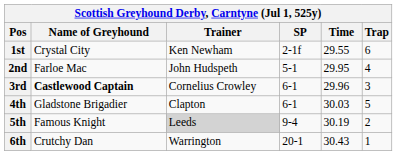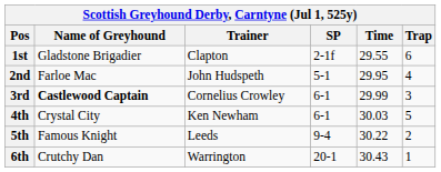 <table class="wikitable">
 <tr>
 <th colspan="6"><a href='#'>Scottish Greyhound Derby</a>, <a href='#'>Carntyne</a> (Jul 1, 525y)</th>
 </tr>
 <tr>
 <th width=30>Pos</th>
 <th width=180>Name of Greyhound</th>
 <th width=150>Trainer</th>
 <th width=50>SP</th>
 <th width=50>Time</th>
 <th width=30>Trap</th>
 </tr>
 <tr>
 <th>1st</th>
-<td>Crystal City</td>
-<td>Ken Newham</td>
+<td>Gladstone Brigadier</td>
+<td>Clapton</td>
 <td>2-1f</td>
 <td>29.55</td>
 <td>6</td>
 </tr>
 <tr>
 <th>2nd</th>
 <td>Farloe Mac</td>
 <td>John Hudspeth</td>
 <td>5-1</td>
 <td>29.95</td>
 <td>4</td>
 </tr>
 <tr>
 <th>3rd</th>
 <td><strong>Castlewood Captain</strong></td>
 <td>Cornelius Crowley</td>
 <td>6-1</td>
-<td>29.96</td>
+<td>29.99</td>
 <td>3</td>
 </tr>
 <tr>
 <th>4th</th>
-<td>Gladstone Brigadier</td>
-<td>Clapton</td>
+<td>Crystal City</td>
+<td>Ken Newham</td>
 <td>6-1</td>
 <td>30.03</td>
 <td>5</td>
 </tr>
 <tr>
 <th>5th</th>
 <td>Famous Knight</td>
-<td style="background: lightgrey;">Leeds</td>
+<td>Leeds</td>
 <td>9-4</td>
-<td>30.19</td>
+<td>30.22</td>
 <td>2</td>
 </tr>
 <tr>
 <th>6th</th>
 <td>Crutchy Dan</td>
 <td>Warrington</td>
 <td>20-1</td>
 <td>30.43</td>
 <td>1</td>
 </tr>
 </table>
